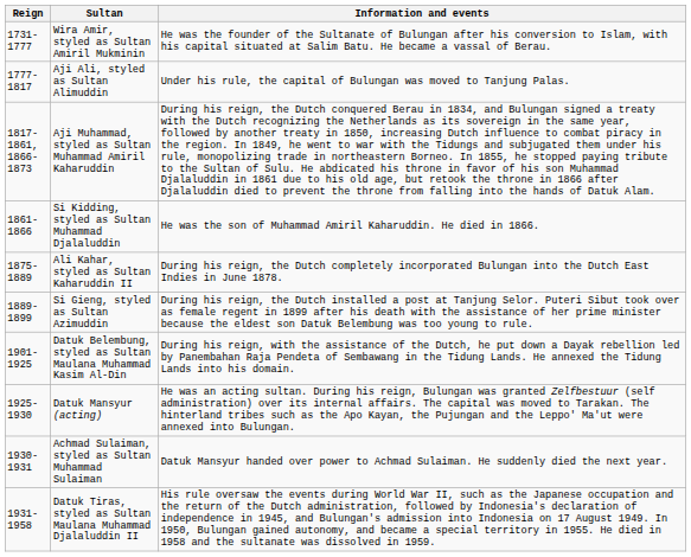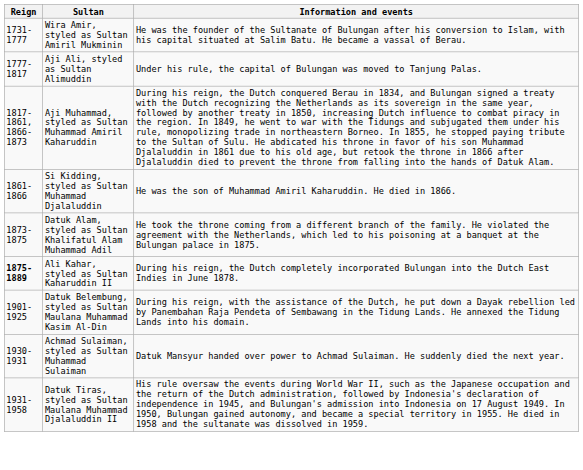 <table class="wikitable">
 <tr>
 <th>Reign</th>
 <th>Sultan</th>
 <th>Information and events</th>
 </tr>
 <tr>
 <td>1731-1777</td>
 <td>Wira Amir, styled as Sultan Amiril Mukminin</td>
 <td>He was the founder of the Sultanate of Bulungan after his conversion to Islam, with his capital situated at Salim Batu. He became a vassal of Berau.</td>
 </tr>
 <tr>
 <td>1777-1817</td>
 <td>Aji Ali, styled as Sultan Alimuddin</td>
 <td>Under his rule, the capital of Bulungan was moved to Tanjung Palas.</td>
 </tr>
 <tr>
 <td>1817-1861, 1866-1873</td>
 <td>Aji Muhammad, styled as Sultan Muhammad Amiril Kaharuddin</td>
 <td>During his reign, the Dutch conquered Berau in 1834, and Bulungan signed a treaty with the Dutch recognizing the Netherlands as its sovereign in the same year, followed by another treaty in 1850, increasing Dutch influence to combat piracy in the region. In 1849, he went to war with the Tidungs and subjugated them under his rule, monopolizing trade in northeastern Borneo. In 1855, he stopped paying tribute to the Sultan of Sulu. He abdicated his throne in favor of his son Muhammad Djalaluddin in 1861 due to his old age, but retook the throne in 1866 after Djalaluddin died to prevent the throne from falling into the hands of Datuk Alam.</td>
 </tr>
 <tr>
 <td>1861-1866</td>
 <td>Si Kidding, styled as Sultan Muhammad Djalaluddin</td>
 <td>He was the son of Muhammad Amiril Kaharuddin. He died in 1866.</td>
 </tr>
 <tr>
-<td>1875-1889</td>
+<td>1873-1875</td>
+<td>Datuk Alam, styled as Sultan Khalifatul Alam Muhammad Adil</td>
+<td>He took the throne coming from a different branch of the family. He violated the agreement with the Netherlands, which led to his poisoning at a banquet at the Bulungan palace in 1875.</td>
+</tr>
+<tr>
+<td><strong>1875-1889</strong></td>
 <td>Ali Kahar, styled as Sultan Kaharuddin II</td>
 <td>During his reign, the Dutch completely incorporated Bulungan into the Dutch East Indies in June 1878.</td>
-</tr>
-<tr>
-<td>1889-1899</td>
-<td>Si Gieng, styled as Sultan Azimuddin</td>
-<td>During his reign, the Dutch installed a post at Tanjung Selor. Puteri Sibut took over as female regent in 1899 after his death with the assistance of her prime minister because the eldest son Datuk Belembung was too young to rule.</td>
 </tr>
 <tr>
 <td>1901-1925</td>
 <td>Datuk Belembung, styled as Sultan Maulana Muhammad Kasim Al-Din</td>
 <td>During his reign, with the assistance of the Dutch, he put down a Dayak rebellion led by Panembahan Raja Pendeta of Sembawang in the Tidung Lands. He annexed the Tidung Lands into his domain.</td>
-</tr>
-<tr>
-<td>1925-1930</td>
-<td>Datuk Mansyur <em>(acting)</em></td>
-<td>He was an acting sultan. During his reign, Bulungan was granted <em>Zelfbestuur</em> (self administration) over its internal affairs. The capital was moved to Tarakan. The hinterland tribes such as the Apo Kayan, the Pujungan and the Leppo' Ma'ut were annexed into Bulungan.</td>
 </tr>
 <tr>
 <td>1930-1931</td>
 <td>Achmad Sulaiman, styled as Sultan Muhammad Sulaiman</td>
 <td>Datuk Mansyur handed over power to Achmad Sulaiman. He suddenly died the next year.</td>
 </tr>
 <tr>
 <td>1931-1958</td>
 <td>Datuk Tiras, styled as Sultan Maulana Muhammad Djalaluddin II</td>
 <td>His rule oversaw the events during World War II, such as the Japanese occupation and the return of the Dutch administration, followed by Indonesia's declaration of independence in 1945, and Bulungan's admission into Indonesia on 17 August 1949. In 1950, Bulungan gained autonomy, and became a special territory in 1955. He died in 1958 and the sultanate was dissolved in 1959.</td>
 </tr>
 </table>
